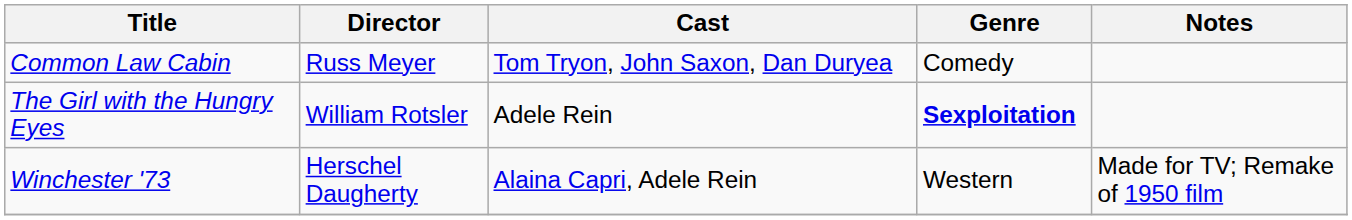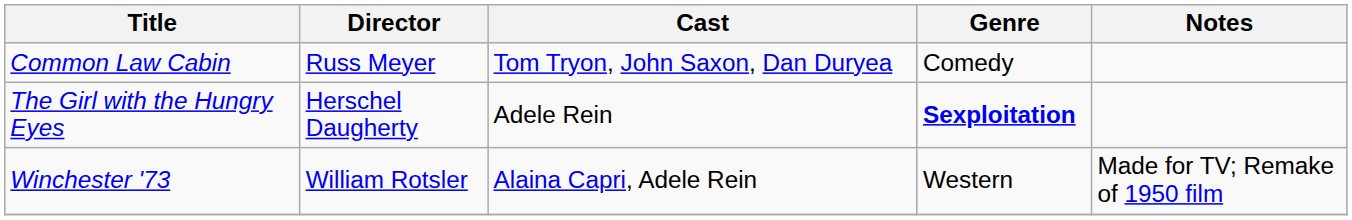 <table class="wikitable" style="width:100%;">
 <tr>
 <th style="width:22%;">Title</th>
 <th style="width:14%;">Director</th>
 <th style="width:32%;">Cast</th>
 <th style="width:13%;">Genre</th>
 <th style="width:19%;">Notes</th>
 </tr>
 <tr>
 <td><em><a href='#'>Common Law Cabin</a></em></td>
 <td><a href='#'>Russ Meyer</a></td>
 <td><a href='#'>Tom Tryon</a>, <a href='#'>John Saxon</a>, <a href='#'>Dan Duryea</a></td>
 <td>Comedy</td>
 <td></td>
 </tr>
 <tr>
 <td><em><a href='#'>The Girl with the Hungry Eyes</a></em></td>
-<td><a href='#'>William Rotsler</a></td>
+<td><a href='#'>Herschel Daugherty</a></td>
 <td>Adele Rein</td>
 <td><strong><a href='#'>Sexploitation</a></strong></td>
 <td></td>
 </tr>
 <tr>
 <td><em><a href='#'>Winchester '73</a></em></td>
-<td><a href='#'>Herschel Daugherty</a></td>
+<td><a href='#'>William Rotsler</a></td>
 <td><a href='#'>Alaina Capri</a>, Adele Rein</td>
 <td>Western</td>
 <td>Made for TV; Remake of <a href='#'>1950 film</a></td>
 </tr>
 <tr>
 </tr>
 </table>
